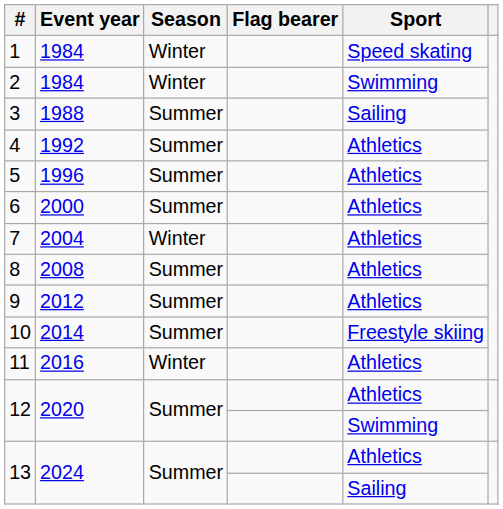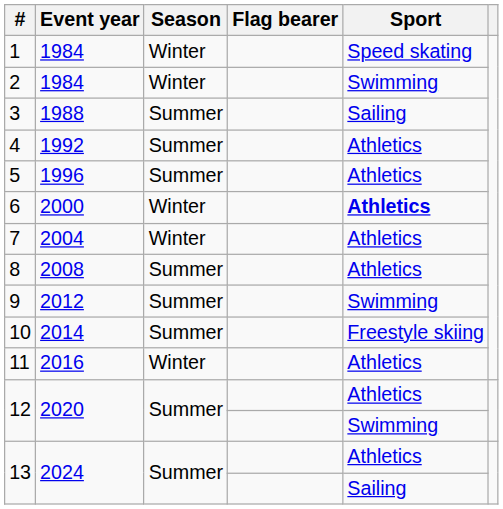 <table class="wikitable sortable">
 <tr>
 <th>#</th>
 <th>Event year</th>
 <th>Season</th>
 <th>Flag bearer</th>
 <th>Sport</th>
 <th></th>
 </tr>
 <tr>
 <td>1</td>
 <td><a href='#'>1984</a></td>
 <td>Winter</td>
 <td></td>
 <td><a href='#'>Speed skating</a></td>
 <td rowspan=11></td>
 </tr>
 <tr>
 <td>2</td>
 <td><a href='#'>1984</a></td>
 <td>Winter</td>
 <td></td>
 <td><a href='#'>Swimming</a></td>
 </tr>
 <tr>
 <td>3</td>
 <td><a href='#'>1988</a></td>
 <td>Summer</td>
 <td></td>
 <td><a href='#'>Sailing</a></td>
 </tr>
 <tr>
 <td>4</td>
 <td><a href='#'>1992</a></td>
 <td>Summer</td>
 <td></td>
 <td><a href='#'>Athletics</a></td>
 </tr>
 <tr>
 <td>5</td>
 <td><a href='#'>1996</a></td>
 <td>Summer</td>
 <td></td>
 <td><a href='#'>Athletics</a></td>
 </tr>
 <tr>
 <td>6</td>
 <td><a href='#'>2000</a></td>
-<td>Summer</td>
+<td>Winter</td>
 <td></td>
-<td><a href='#'>Athletics</a></td>
+<td><strong><a href='#'>Athletics</a></strong></td>
 </tr>
 <tr>
 <td>7</td>
 <td><a href='#'>2004</a></td>
 <td>Winter</td>
 <td></td>
 <td><a href='#'>Athletics</a></td>
 </tr>
 <tr>
 <td>8</td>
 <td><a href='#'>2008</a></td>
 <td>Summer</td>
 <td></td>
 <td><a href='#'>Athletics</a></td>
 </tr>
 <tr>
 <td>9</td>
 <td><a href='#'>2012</a></td>
 <td>Summer</td>
 <td></td>
-<td><a href='#'>Athletics</a></td>
+<td><a href='#'>Swimming</a></td>
 </tr>
 <tr>
 <td>10</td>
 <td><a href='#'>2014</a></td>
 <td>Summer</td>
 <td></td>
 <td><a href='#'>Freestyle skiing</a></td>
 </tr>
 <tr>
 <td>11</td>
 <td><a href='#'>2016</a></td>
 <td>Winter</td>
 <td></td>
 <td><a href='#'>Athletics</a></td>
 </tr>
 <tr>
 <td rowspan=2>12</td>
 <td rowspan=2><a href='#'>2020</a></td>
 <td rowspan=2>Summer</td>
 <td></td>
 <td><a href='#'>Athletics</a></td>
 <td rowspan=2></td>
 </tr>
 <tr>
 <td></td>
 <td><a href='#'>Swimming</a></td>
 </tr>
 <tr>
 <td rowspan=2>13</td>
 <td rowspan=2><a href='#'>2024</a></td>
 <td rowspan=2>Summer</td>
 <td></td>
 <td><a href='#'>Athletics</a></td>
 <td rowspan=2></td>
 </tr>
 <tr>
 <td></td>
 <td><a href='#'>Sailing</a></td>
 </tr>
 </table>
